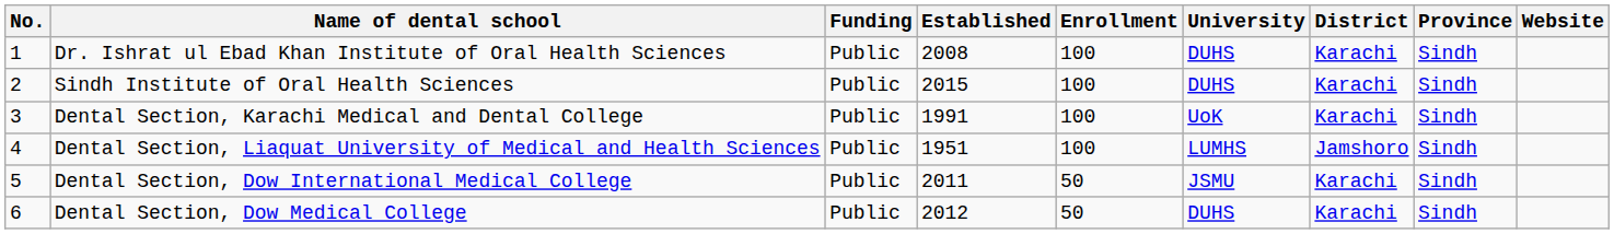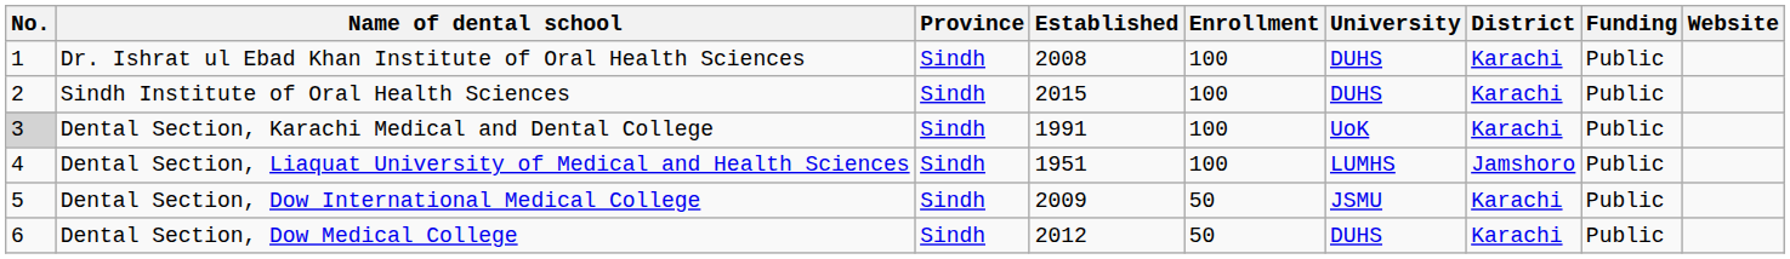 <table class="wikitable sortable">
 <tr>
 <th>No.</th>
 <th>Name of dental school</th>
-<th>Funding</th>
+<th>Province</th>
 <th>Established</th>
 <th>Enrollment</th>
 <th>University</th>
 <th>District</th>
-<th>Province</th>
+<th>Funding</th>
 <th>Website</th>
 </tr>
 <tr>
 <td>1</td>
 <td>Dr. Ishrat ul Ebad Khan Institute of Oral Health Sciences</td>
-<td>Public</td>
+<td><a href='#'>Sindh</a></td>
 <td>2008</td>
 <td>100</td>
 <td><a href='#'>DUHS</a></td>
 <td><a href='#'>Karachi</a></td>
-<td><a href='#'>Sindh</a></td>
+<td>Public</td>
 <td></td>
 </tr>
 <tr>
 <td>2</td>
 <td>Sindh Institute of Oral Health Sciences</td>
-<td>Public</td>
+<td><a href='#'>Sindh</a></td>
 <td>2015</td>
 <td>100</td>
 <td><a href='#'>DUHS</a></td>
 <td><a href='#'>Karachi</a></td>
-<td><a href='#'>Sindh</a></td>
+<td>Public</td>
 <td></td>
 </tr>
 <tr>
-<td>3</td>
+<td style="background: lightgrey;">3</td>
 <td>Dental Section, Karachi Medical and Dental College</td>
-<td>Public</td>
+<td><a href='#'>Sindh</a></td>
 <td>1991</td>
 <td>100</td>
 <td><a href='#'>UoK</a></td>
 <td><a href='#'>Karachi</a></td>
-<td><a href='#'>Sindh</a></td>
+<td>Public</td>
 <td></td>
 </tr>
 <tr>
 <td>4</td>
 <td>Dental Section, <a href='#'>Liaquat University of Medical and Health Sciences</a></td>
-<td>Public</td>
+<td><a href='#'>Sindh</a></td>
 <td>1951</td>
 <td>100</td>
 <td><a href='#'>LUMHS</a></td>
 <td><a href='#'>Jamshoro</a></td>
-<td><a href='#'>Sindh</a></td>
+<td>Public</td>
 <td></td>
 </tr>
 <tr>
 <td>5</td>
 <td>Dental Section, <a href='#'>Dow International Medical College</a></td>
-<td>Public</td>
-<td>2011</td>
+<td><a href='#'>Sindh</a></td>
+<td>2009</td>
 <td>50</td>
 <td><a href='#'>JSMU</a></td>
 <td><a href='#'>Karachi</a></td>
-<td><a href='#'>Sindh</a></td>
+<td>Public</td>
 <td></td>
 </tr>
 <tr>
 <td>6</td>
 <td>Dental Section, <a href='#'>Dow Medical College</a></td>
-<td>Public</td>
+<td><a href='#'>Sindh</a></td>
 <td>2012</td>
 <td>50</td>
 <td><a href='#'>DUHS</a></td>
 <td><a href='#'>Karachi</a></td>
-<td><a href='#'>Sindh</a></td>
+<td>Public</td>
 <td></td>
 </tr>
 </table>
